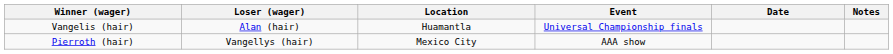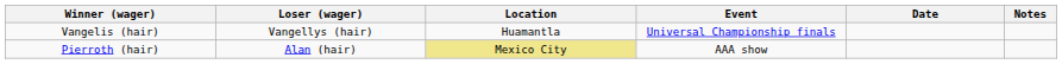 <table class="wikitable sortable" width=100%  style="text-align: center">
 <tr>
 <th width=20% scope="col">Winner (wager)</th>
 <th width=20% scope="col">Loser (wager)</th>
 <th width=20% scope="col">Location</th>
 <th width=20% scope="col">Event</th>
 <th width=15% scope="col">Date</th>
 <th class="unsortable" width=5% scope="col">Notes</th>
 </tr>
 <tr>
 <td>Vangelis (hair)</td>
-<td><a href='#'>Alan</a> (hair)</td>
+<td>Vangellys (hair)</td>
 <td>Huamantla</td>
 <td><a href='#'>Universal Championship finals</a></td>
 <td></td>
 <td></td>
 </tr>
 <tr>
 <td><a href='#'>Pierroth</a> (hair)</td>
-<td>Vangellys (hair)</td>
-<td>Mexico City</td>
+<td><a href='#'>Alan</a> (hair)</td>
+<td style="background: khaki;">Mexico City</td>
 <td>AAA show</td>
 <td></td>
 <td></td>
 </tr>
 </table>
